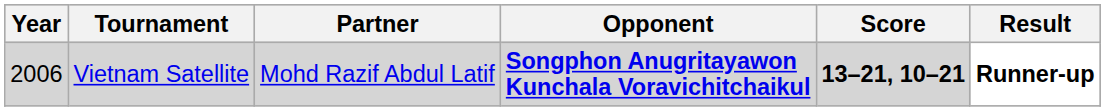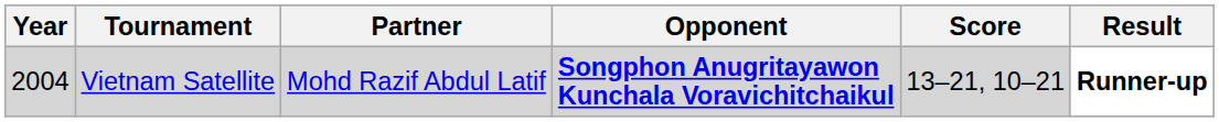 <table class="sortable wikitable" style="font-size: 90%;">
 <tr>
 <th>Year</th>
 <th>Tournament</th>
 <th>Partner</th>
 <th>Opponent</th>
 <th>Score</th>
 <th>Result</th>
 </tr>
 <tr style="background:#D5D5D5">
-<td align="center">2006</td>
+<td align="center">2004</td>
 <td align="left"><a href='#'>Vietnam Satellite</a></td>
 <td align="left"> <a href='#'>Mohd Razif Abdul Latif</a></td>
 <td align="left"><strong> <a href='#'>Songphon Anugritayawon</a> <br>  <a href='#'>Kunchala Voravichitchaikul</a></strong></td>
-<td align="left"><strong>13–21, 10–21</strong></td>
+<td align="left">13–21, 10–21</td>
 <td style="text-align:left; background:white"> <strong>Runner-up</strong></td>
 </tr>
 </table>
